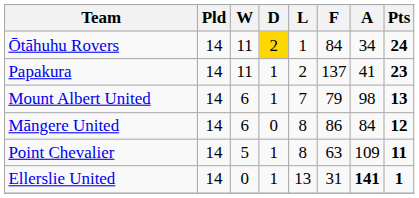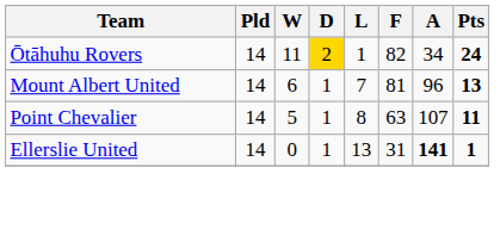 <table class="wikitable" style="text-align:center;">
 <tr>
 <th width=175>Team</th>
 <th width=20 abbr="Played">Pld</th>
 <th width=20 abbr="Won">W</th>
 <th width=20 abbr="Drawn">D</th>
 <th width=20 abbr="Lost">L</th>
 <th width=20 abbr="For">F</th>
 <th width=20 abbr="Against">A</th>
 <th width=20 abbr="Points">Pts</th>
 </tr>
 <tr>
 <td style="text-align:left;"><a href='#'>Ōtāhuhu Rovers</a></td>
 <td>14</td>
 <td>11</td>
 <td style="background: gold;">2</td>
 <td>1</td>
-<td>84</td>
+<td>82</td>
 <td>34</td>
 <td><strong>24</strong></td>
-</tr>
-<tr>
-<td style="text-align:left;"><a href='#'>Papakura</a></td>
-<td>14</td>
-<td>11</td>
-<td>1</td>
-<td>2</td>
-<td>137</td>
-<td>41</td>
-<td><strong>23</strong></td>
 </tr>
 <tr>
 <td style="text-align:left;"><a href='#'>Mount Albert United</a></td>
 <td>14</td>
 <td>6</td>
 <td>1</td>
 <td>7</td>
-<td>79</td>
-<td>98</td>
+<td>81</td>
+<td>96</td>
 <td><strong>13</strong></td>
-</tr>
-<tr>
-<td style="text-align:left;"><a href='#'>Māngere United</a></td>
-<td>14</td>
-<td>6</td>
-<td>0</td>
-<td>8</td>
-<td>86</td>
-<td>84</td>
-<td><strong>12</strong></td>
 </tr>
 <tr>
 <td style="text-align:left;"><a href='#'>Point Chevalier</a></td>
 <td>14</td>
 <td>5</td>
 <td>1</td>
 <td>8</td>
 <td>63</td>
-<td>109</td>
+<td>107</td>
 <td><strong>11</strong></td>
 </tr>
 <tr>
 <td style="text-align:left;"><a href='#'>Ellerslie United</a></td>
 <td>14</td>
 <td>0</td>
 <td>1</td>
 <td>13</td>
 <td>31</td>
 <td><strong>141</strong></td>
 <td><strong>1</strong></td>
 </tr>
 <tr>
 </tr>
 </table>
